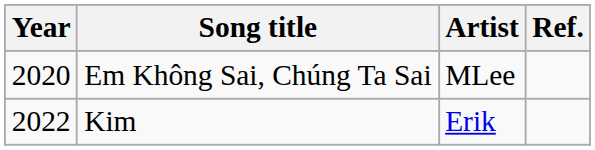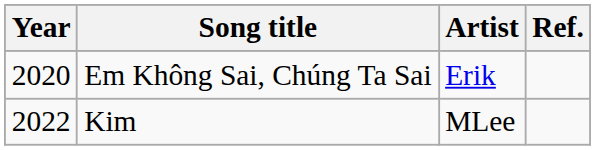 <table class="wikitable">
 <tr>
 <th>Year</th>
 <th>Song title</th>
 <th>Artist</th>
 <th>Ref.</th>
 </tr>
 <tr>
 <td>2020</td>
 <td>Em Không Sai, Chúng Ta Sai</td>
-<td>MLee</td>
+<td><a href='#'>Erik</a></td>
 <td></td>
 </tr>
 <tr>
 <td>2022</td>
 <td>Kim</td>
-<td><a href='#'>Erik</a></td>
+<td>MLee</td>
 <td></td>
 </tr>
 </table>
